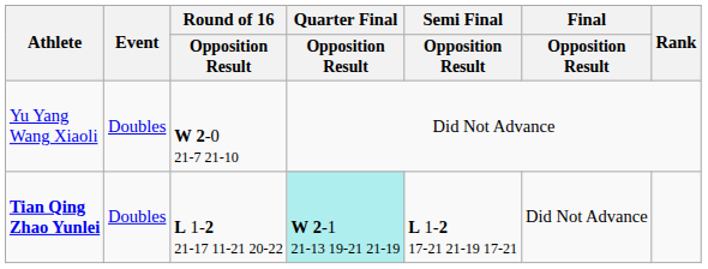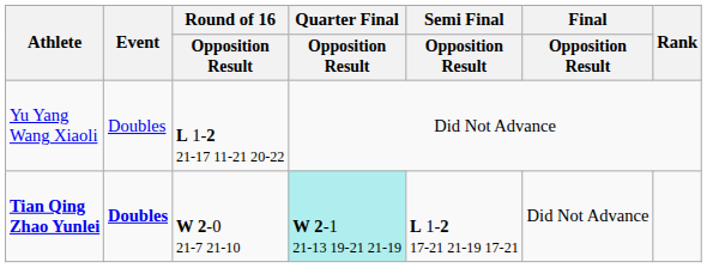 <table class="wikitable" style="font-size:90%">
 <tr>
 <th rowspan=2>Athlete</th>
 <th rowspan=2>Event</th>
 <th>Round of 16</th>
 <th>Quarter Final</th>
 <th>Semi Final</th>
 <th>Final</th>
 <th rowspan=2>Rank</th>
 </tr>
 <tr style="font-size:95%">
 <th>Opposition<br>Result</th>
 <th>Opposition<br>Result</th>
 <th>Opposition<br>Result</th>
 <th>Opposition<br>Result</th>
 </tr>
 <tr>
 <td><a href='#'>Yu Yang</a><br><a href='#'>Wang Xiaoli</a></td>
 <td><a href='#'>Doubles</a></td>
-<td><br><br><strong>W</strong> <strong>2</strong>-0<br><small>21-7 21-10</small></td>
+<td><br><br><strong>L</strong> 1-<strong>2</strong><br><small>21-17 11-21 20-22</small></td>
 <td colspan="4" style="text-align:center;">Did Not Advance</td>
 </tr>
 <tr>
 <td><strong><a href='#'>Tian Qing</a><br><a href='#'>Zhao Yunlei</a></strong></td>
-<td><a href='#'>Doubles</a></td>
-<td><br><br><strong>L</strong> 1-<strong>2</strong><br><small>21-17 11-21 20-22</small></td>
+<td><strong><a href='#'>Doubles</a></strong></td>
+<td><br><br><strong>W</strong> <strong>2</strong>-0<br><small>21-7 21-10</small></td>
 <td style="background: paleturquoise;"><br><br><strong>W</strong> <strong>2</strong>-1<br><small>21-13 19-21 21-19</small></td>
 <td><br><br><strong>L</strong> 1-<strong>2</strong><br><small>17-21 21-19 17-21</small></td>
 <td style="text-align:center;">Did Not Advance</td>
 <td align=center></td>
 </tr>
 </table>
